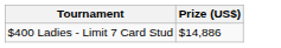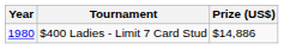 <table class="wikitable">
 <tr>
+<th>Year</th>
 <th>Tournament</th>
 <th>Prize (US$)</th>
 </tr>
 <tr>
+<td><a href='#'>1980</a></td>
 <td>$400 Ladies - Limit 7 Card Stud</td>
 <td>$14,886</td>
 </tr>
 </table>
